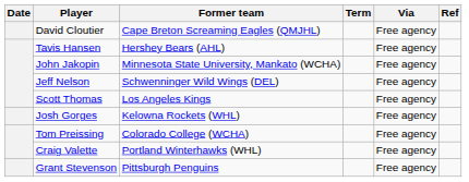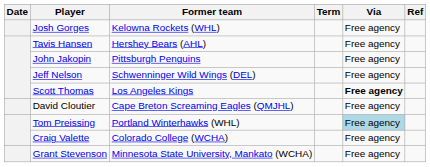 <table class="wikitable plainrowheaders">
 <tr style="background:#ddd; text-align:center;">
 <th>Date</th>
 <th>Player</th>
 <th>Former team</th>
 <th>Term</th>
 <th>Via</th>
 <th>Ref</th>
 </tr>
 <tr>
 <th scope="row"></th>
-<td>David Cloutier</td>
-<td><a href='#'>Cape Breton Screaming Eagles</a> (<a href='#'>QMJHL</a>)</td>
+<td><a href='#'>Josh Gorges</a></td>
+<td><a href='#'>Kelowna Rockets</a> (<a href='#'>WHL</a>)</td>
 <td></td>
 <td>Free agency</td>
 <td></td>
 </tr>
 <tr>
 <th scope="row" rowspan=4></th>
 <td><a href='#'>Tavis Hansen</a></td>
 <td><a href='#'>Hershey Bears</a> (<a href='#'>AHL</a>)</td>
 <td></td>
 <td>Free agency</td>
 <td></td>
 </tr>
 <tr>
 <td><a href='#'>John Jakopin</a></td>
-<td><a href='#'>Minnesota State University, Mankato</a> (WCHA)</td>
+<td><a href='#'>Pittsburgh Penguins</a></td>
 <td></td>
 <td>Free agency</td>
 <td></td>
 </tr>
 <tr>
 <td><a href='#'>Jeff Nelson</a></td>
 <td><a href='#'>Schwenninger Wild Wings</a> (<a href='#'>DEL</a>)</td>
 <td></td>
 <td>Free agency</td>
 <td></td>
 </tr>
 <tr>
 <td><a href='#'>Scott Thomas</a></td>
 <td><a href='#'>Los Angeles Kings</a></td>
 <td></td>
-<td>Free agency</td>
+<td><strong>Free agency</strong></td>
 <td></td>
 </tr>
 <tr>
 <th scope="row"></th>
-<td><a href='#'>Josh Gorges</a></td>
-<td><a href='#'>Kelowna Rockets</a> (<a href='#'>WHL</a>)</td>
+<td>David Cloutier</td>
+<td><a href='#'>Cape Breton Screaming Eagles</a> (<a href='#'>QMJHL</a>)</td>
 <td></td>
 <td>Free agency</td>
 <td></td>
 </tr>
 <tr>
 <th scope="row" rowspan=2></th>
 <td><a href='#'>Tom Preissing</a></td>
-<td><a href='#'>Colorado College</a> (<a href='#'>WCHA</a>)</td>
+<td><a href='#'>Portland Winterhawks</a> (WHL)</td>
 <td></td>
-<td>Free agency</td>
+<td style="background: lightblue;">Free agency</td>
 <td></td>
 </tr>
 <tr>
 <td><a href='#'>Craig Valette</a></td>
-<td><a href='#'>Portland Winterhawks</a> (WHL)</td>
+<td><a href='#'>Colorado College</a> (<a href='#'>WCHA</a>)</td>
 <td></td>
 <td>Free agency</td>
 <td></td>
 </tr>
 <tr>
 <th scope="row"></th>
 <td><a href='#'>Grant Stevenson</a></td>
-<td><a href='#'>Pittsburgh Penguins</a></td>
+<td><a href='#'>Minnesota State University, Mankato</a> (WCHA)</td>
 <td></td>
 <td>Free agency</td>
 <td></td>
 </tr>
 </table>
